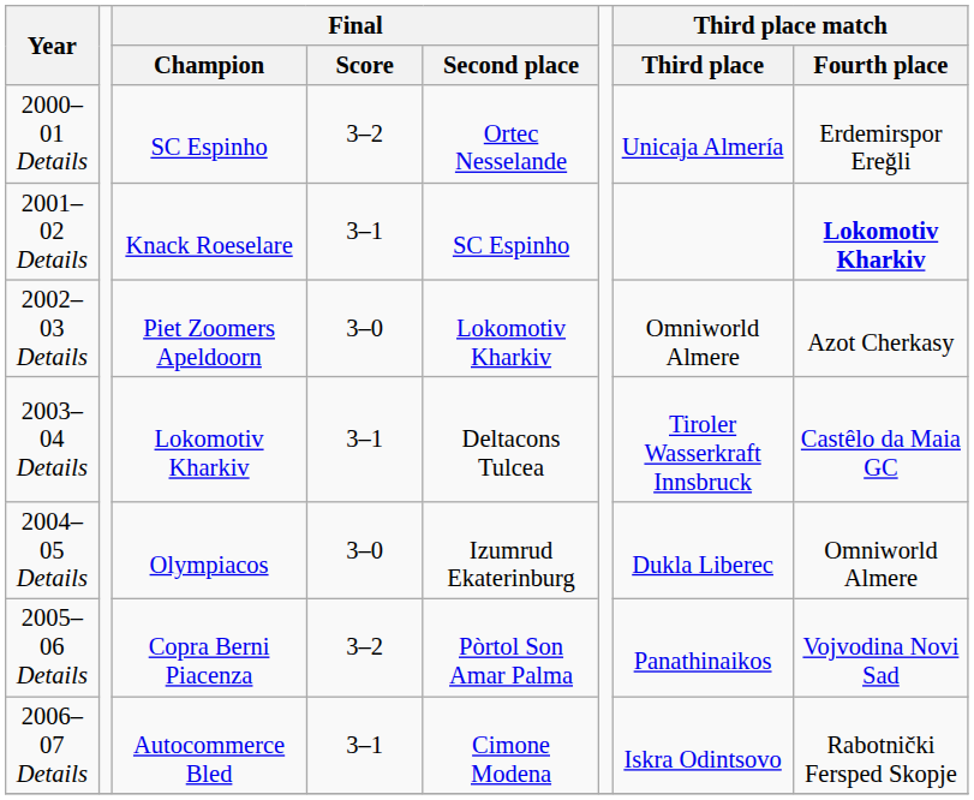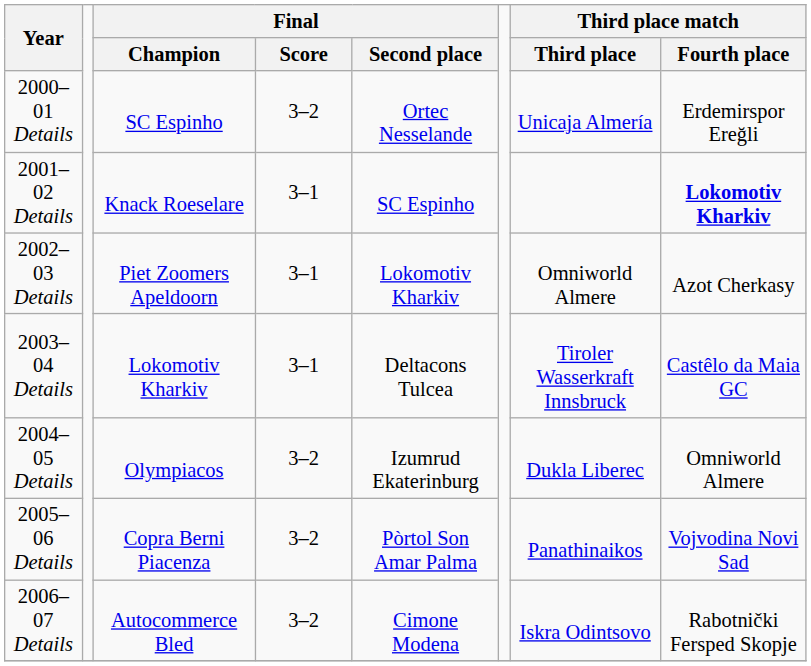 <table class="wikitable" style="font-size: 97%; text-align: center;">
 <tr>
 <th rowspan="2" style="width:5%;">Year</th>
 <td style="width:1%;" rowspan="9"></td>
 <th colspan=3>Final</th>
 <td style="width:1%;" rowspan="9"></td>
 <th colspan=2>Third place match</th>
 </tr>
 <tr>
 <th width=15%>Champion</th>
 <th width=10%>Score</th>
 <th width=15%>Second place</th>
 <th width=15%>Third place</th>
 <th width=15%>Fourth place</th>
 </tr>
 <tr>
 <td>2000–01<br><em>Details</em></td>
 <td> <br> <a href='#'>SC Espinho</a></td>
 <td>3–2</td>
 <td> <br> <a href='#'>Ortec Nesselande</a></td>
 <td> <br> <a href='#'>Unicaja Almería</a></td>
 <td> <br> Erdemirspor Ereğli</td>
 </tr>
 <tr>
 <td>2001–02<br><em>Details</em></td>
 <td> <br> <a href='#'>Knack Roeselare</a></td>
 <td>3–1</td>
 <td> <br> <a href='#'>SC Espinho</a></td>
 <td> <br> </td>
 <td><strong> <br> <a href='#'>Lokomotiv Kharkiv</a></strong></td>
 </tr>
 <tr>
 <td>2002–03<br><em>Details</em></td>
 <td> <br> <a href='#'>Piet Zoomers Apeldoorn</a></td>
-<td>3–0</td>
+<td>3–1</td>
 <td> <br> <a href='#'>Lokomotiv Kharkiv</a></td>
 <td> <br> Omniworld Almere</td>
 <td> <br> Azot Cherkasy</td>
 </tr>
 <tr>
 <td>2003–04<br><em>Details</em></td>
 <td> <br> <a href='#'>Lokomotiv Kharkiv</a></td>
 <td>3–1</td>
 <td> <br> Deltacons Tulcea</td>
 <td> <br> <a href='#'>Tiroler Wasserkraft Innsbruck</a></td>
 <td> <br> <a href='#'>Castêlo da Maia GC</a></td>
 </tr>
 <tr>
 <td>2004–05<br><em>Details</em></td>
 <td> <br> <a href='#'>Olympiacos</a></td>
-<td>3–0</td>
+<td>3–2</td>
 <td> <br> Izumrud Ekaterinburg</td>
 <td> <br> <a href='#'>Dukla Liberec</a></td>
 <td> <br> Omniworld Almere</td>
 </tr>
 <tr>
 <td>2005–06<br><em>Details</em></td>
 <td> <br> <a href='#'>Copra Berni Piacenza</a></td>
 <td>3–2</td>
 <td> <br> <a href='#'>Pòrtol Son Amar Palma</a></td>
 <td> <br> <a href='#'>Panathinaikos</a></td>
 <td> <br> <a href='#'>Vojvodina Novi Sad</a></td>
 </tr>
 <tr>
 <td>2006–07<br><em>Details</em></td>
 <td> <br> <a href='#'>Autocommerce Bled</a></td>
-<td>3–1</td>
+<td>3–2</td>
 <td> <br> <a href='#'>Cimone Modena</a></td>
 <td> <br> <a href='#'>Iskra Odintsovo</a></td>
 <td> <br> Rabotnički Fersped Skopje</td>
 </tr>
 <tr>
 </tr>
 </table>
